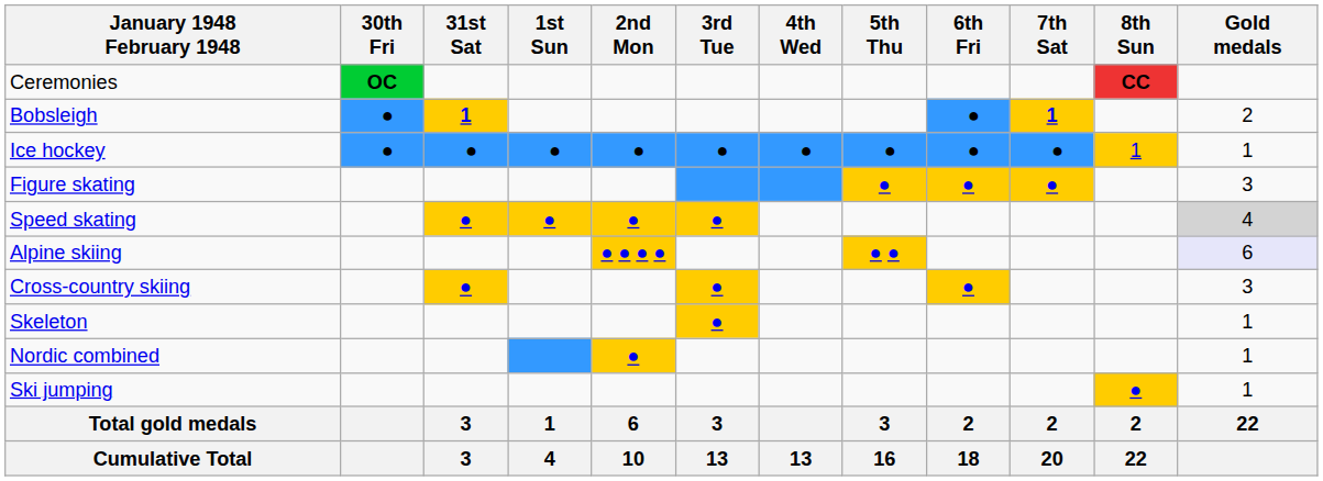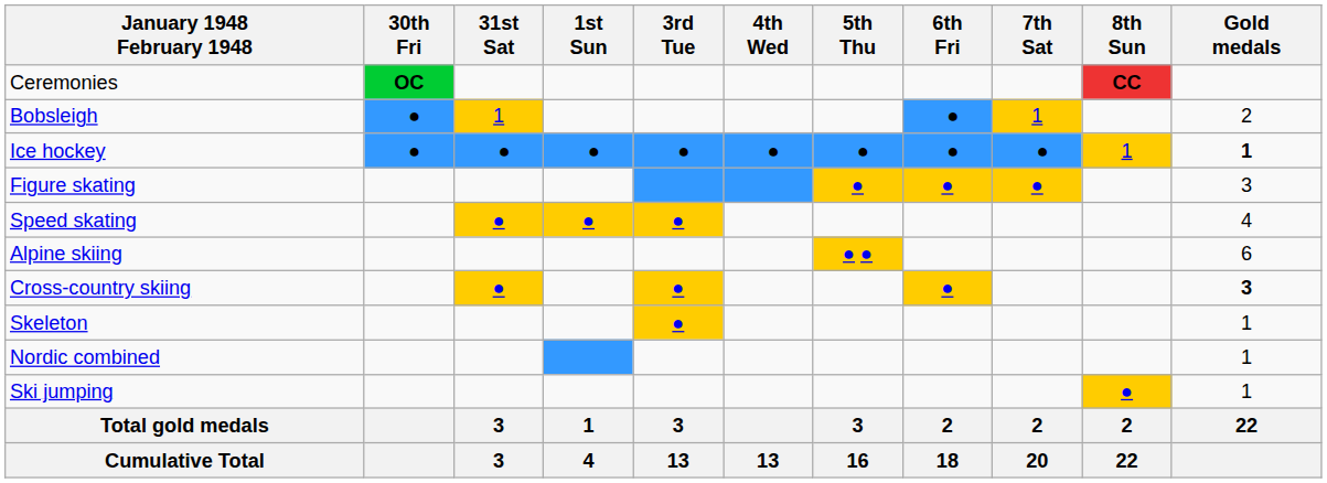 <table class="wikitable"  style="margin:0.5em auto; font-size:90%; line-height:1.25em; width:75%;">
 <tr>
 <th style="width:24%;">January 1948 <br> February 1948</th>
 <th style="width:6%;">30th<br>Fri</th>
 <th style="width:6%;">31st<br>Sat</th>
 <th style="width:6%;">1st<br>Sun</th>
-<th style="width:6%;">2nd<br>Mon</th>
 <th style="width:6%;">3rd<br>Tue</th>
 <th style="width:6%;">4th<br>Wed</th>
 <th style="width:6%;">5th<br>Thu</th>
 <th style="width:6%;">6th<br>Fri</th>
 <th style="width:6%;">7th<br>Sat</th>
 <th style="width:6%;">8th<br>Sun</th>
 <th style="width:10%;">Gold<br>medals</th>
 </tr>
 <tr style="text-align:center;">
 <td align=left> Ceremonies</td>
 <td style="background:#0c3; text-align:center;"><strong>OC</strong></td>
 <td></td>
 <td></td>
 <td></td>
 <td></td>
 <td></td>
 <td></td>
 <td></td>
-<td></td>
 <td style="background:#e33; text-align:center;"><strong>CC</strong></td>
 <td></td>
 </tr>
 <tr style="text-align:center;">
 <td align="left"> <a href='#'>Bobsleigh</a></td>
 <td style="background:#39f;">  ●</td>
-<td style="background:#fc0;"><strong><a href='#'>1</a></strong></td>
-<td></td>
+<td style="background:#fc0;"><a href='#'>1</a></td>
 <td></td>
 <td></td>
 <td></td>
 <td></td>
 <td style="background:#39f;">  ●</td>
-<td style="background:#fc0;"><strong><a href='#'>1</a></strong></td>
+<td style="background:#fc0;"><a href='#'>1</a></td>
 <td></td>
 <td>2</td>
 </tr>
 <tr style="text-align:center;">
 <td align="left"> <a href='#'>Ice hockey</a></td>
 <td style="background:#39f;">  ●</td>
 <td style="background:#39f;">  ●</td>
 <td style="background:#39f;">  ●</td>
 <td style="background:#39f;">  ●</td>
 <td style="background:#39f;">  ●</td>
 <td style="background:#39f;">  ●</td>
 <td style="background:#39f;">  ●</td>
 <td style="background:#39f;">  ●</td>
-<td style="background:#39f;">  ●</td>
 <td style="background:#fc0;"><a href='#'>1</a></td>
-<td>1</td>
+<td><strong>1</strong></td>
 </tr>
 <tr style="text-align:center;">
 <td align="left"> <a href='#'>Figure skating</a></td>
-<td></td>
 <td></td>
 <td></td>
 <td></td>
 <td style="background:#39f;"> </td>
 <td style="background:#39f;"> </td>
 <td style="background:#fc0;"><a href='#'>●</a></td>
 <td style="background:#fc0;"><a href='#'>●</a></td>
 <td style="background:#fc0;"><a href='#'>●</a></td>
 <td></td>
 <td>3</td>
 </tr>
 <tr style="text-align:center;">
 <td align="left"> <a href='#'>Speed skating</a></td>
 <td></td>
 <td style="background:#fc0;"><a href='#'>●</a></td>
 <td style="background:#fc0;"><a href='#'>●</a></td>
 <td style="background:#fc0;"><a href='#'>●</a></td>
-<td style="background:#fc0;"><a href='#'>●</a></td>
 <td></td>
 <td></td>
 <td></td>
 <td></td>
 <td></td>
-<td style="background: lightgrey;">4</td>
+<td>4</td>
 </tr>
 <tr style="text-align:center;">
 <td align="left"> <a href='#'>Alpine skiing</a></td>
 <td></td>
 <td></td>
 <td></td>
-<td style="background:#fc0;"><a href='#'>●</a> <a href='#'>●</a> <a href='#'>●</a> <a href='#'>●</a></td>
 <td></td>
 <td></td>
 <td style="background:#fc0;"><a href='#'>●</a> <a href='#'>●</a></td>
 <td></td>
 <td></td>
 <td></td>
-<td style="background: lavender;">6</td>
+<td>6</td>
 </tr>
 <tr style="text-align:center;">
 <td align="left"> <a href='#'>Cross-country skiing</a></td>
+<td></td>
+<td style="background:#fc0;"><a href='#'>●</a></td>
 <td></td>
 <td style="background:#fc0;"><a href='#'>●</a></td>
 <td></td>
 <td></td>
 <td style="background:#fc0;"><a href='#'>●</a></td>
 <td></td>
 <td></td>
-<td style="background:#fc0;"><a href='#'>●</a></td>
-<td></td>
-<td></td>
-<td>3</td>
+<td><strong>3</strong></td>
 </tr>
 <tr style="text-align:center;">
 <td align="left"> <a href='#'>Skeleton</a></td>
-<td></td>
 <td></td>
 <td></td>
 <td></td>
 <td style="background:#fc0;"><a href='#'>●</a></td>
 <td></td>
 <td></td>
 <td></td>
 <td></td>
 <td></td>
 <td>1</td>
 </tr>
 <tr style="text-align:center;">
 <td align="left"> <a href='#'>Nordic combined</a></td>
 <td></td>
 <td></td>
 <td style="background:#39f;"> </td>
-<td style="background:#fc0;"><a href='#'>●</a></td>
 <td></td>
 <td></td>
 <td></td>
 <td></td>
 <td></td>
 <td></td>
 <td>1</td>
 </tr>
 <tr style="text-align:center;">
 <td align="left"> <a href='#'>Ski jumping</a></td>
 <td></td>
 <td></td>
 <td></td>
 <td></td>
 <td></td>
 <td></td>
 <td></td>
 <td></td>
-<td></td>
 <td style="background:#fc0;"><a href='#'>●</a></td>
 <td>1</td>
 </tr>
 <tr>
 <th>Total gold medals</th>
 <th></th>
 <th>3</th>
 <th>1</th>
-<th>6</th>
 <th>3</th>
 <th></th>
 <th>3</th>
 <th>2</th>
 <th>2</th>
 <th>2</th>
 <th>22</th>
 </tr>
 <tr>
 <th>Cumulative Total</th>
 <th></th>
 <th>3</th>
 <th>4</th>
-<th>10</th>
 <th>13</th>
 <th>13</th>
 <th>16</th>
 <th>18</th>
 <th>20</th>
 <th>22</th>
 <th></th>
 </tr>
 </table>
